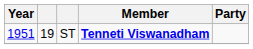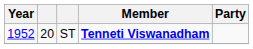 <table class="wikitable sortable">
 <tr>
 <th>Year</th>
 <th></th>
 <th></th>
 <th>Member</th>
 <th colspan="2">Party</th>
 </tr>
 <tr>
-<td><a href='#'>1951</a></td>
-<td>19</td>
+<td><a href='#'>1952</a></td>
+<td>20</td>
 <td>ST</td>
 <td><strong><a href='#'>Tenneti Viswanadham</a></strong></td>
 <td></td>
 </tr>
 <tr>
 </tr>
 </table>
